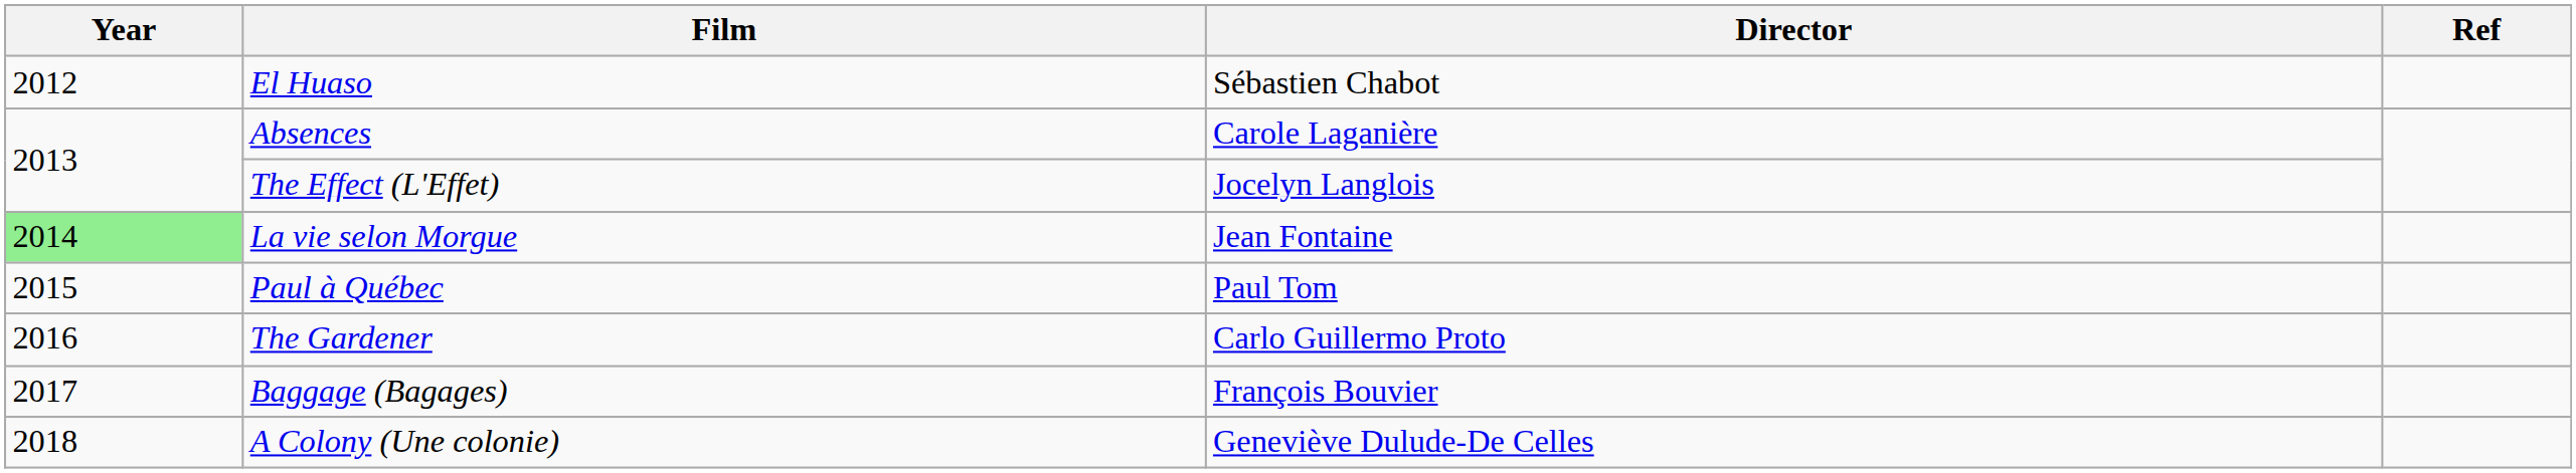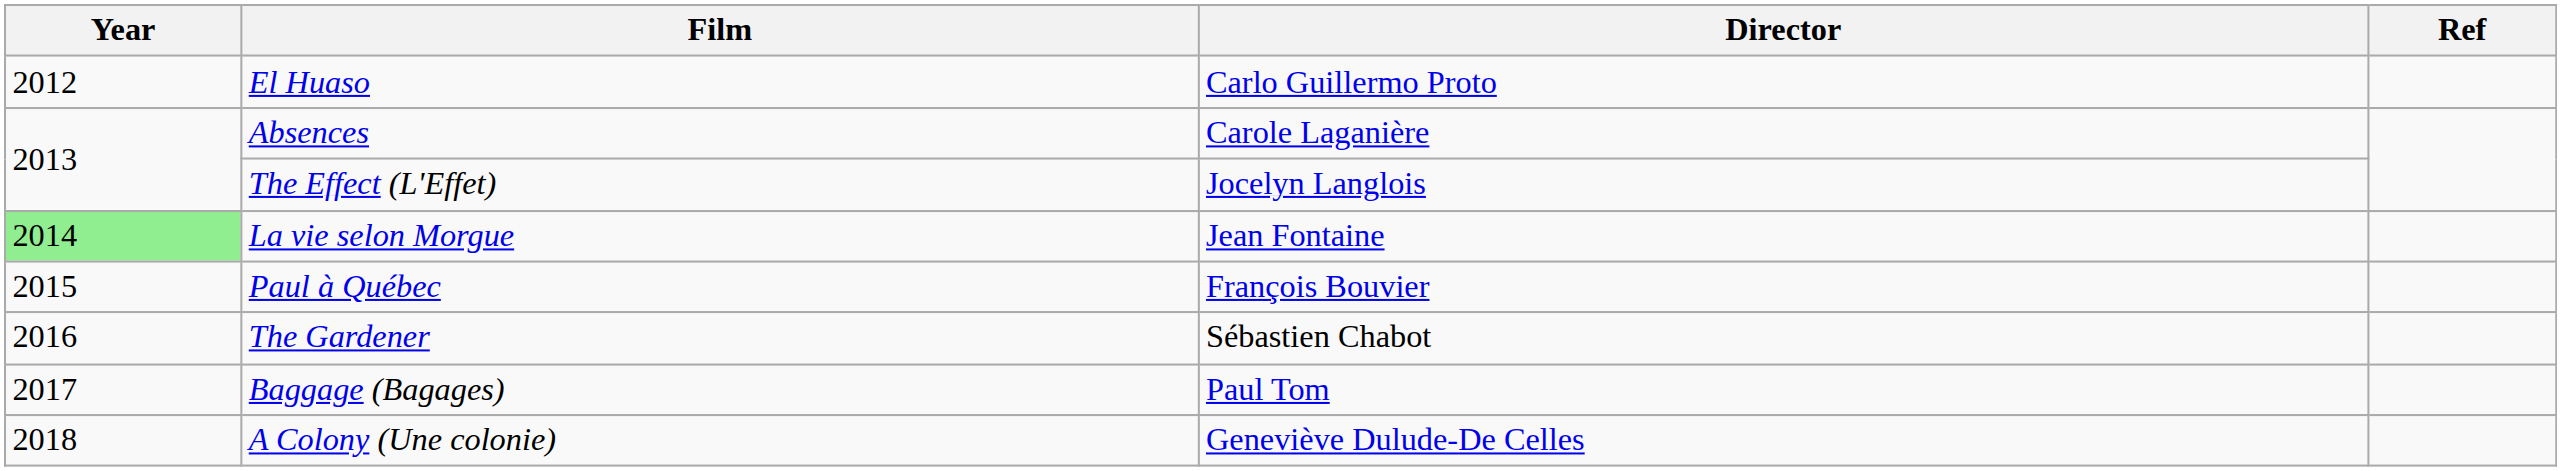 <table class="wikitable sortable"  width=100%>
 <tr>
 <th>Year</th>
 <th>Film</th>
 <th>Director</th>
 <th>Ref</th>
 </tr>
 <tr>
 <td>2012</td>
 <td><em><a href='#'>El Huaso</a></em></td>
-<td>Sébastien Chabot</td>
+<td><a href='#'>Carlo Guillermo Proto</a></td>
 <td></td>
 </tr>
 <tr>
 <td rowspan=2>2013</td>
 <td><em><a href='#'>Absences</a></em></td>
 <td><a href='#'>Carole Laganière</a></td>
 <td rowspan=2></td>
 </tr>
 <tr>
 <td><em><a href='#'>The Effect</a> (L'Effet)</em></td>
 <td><a href='#'>Jocelyn Langlois</a></td>
 </tr>
 <tr>
 <td style="background: lightgreen;">2014</td>
 <td><em><a href='#'>La vie selon Morgue</a></em></td>
 <td><a href='#'>Jean Fontaine</a></td>
 <td></td>
 </tr>
 <tr>
 <td>2015</td>
 <td><em><a href='#'>Paul à Québec</a></em></td>
-<td><a href='#'>Paul Tom</a></td>
+<td><a href='#'>François Bouvier</a></td>
 <td></td>
 </tr>
 <tr>
 <td>2016</td>
 <td><em><a href='#'>The Gardener</a></em></td>
-<td><a href='#'>Carlo Guillermo Proto</a></td>
+<td>Sébastien Chabot</td>
 <td></td>
 </tr>
 <tr>
 <td>2017</td>
 <td><em><a href='#'>Baggage</a> (Bagages)</em></td>
-<td><a href='#'>François Bouvier</a></td>
+<td><a href='#'>Paul Tom</a></td>
 <td></td>
 </tr>
 <tr>
 <td>2018</td>
 <td><em><a href='#'>A Colony</a> (Une colonie)</em></td>
 <td><a href='#'>Geneviève Dulude-De Celles</a></td>
 <td></td>
 </tr>
 </table>
